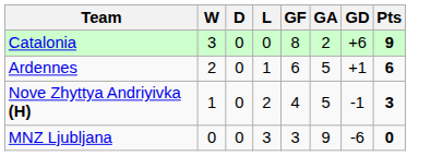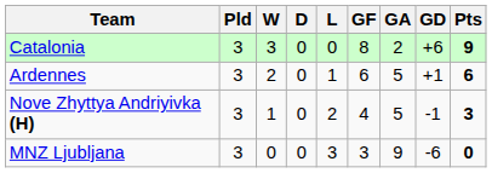 <table class="wikitable" style="text-align:center;">
 <tr>
 <th width=185>Team</th>
+<th width=20 abbr="Played">Pld</th>
 <th width=20 abbr="Won">W</th>
 <th width=20 abbr="Drawn">D</th>
 <th width=20 abbr="Lost">L</th>
 <th width=20 abbr="Goals for">GF</th>
 <th width=20 abbr="Goals against">GA</th>
 <th width=20 abbr="Goal difference">GD</th>
 <th width=20 abbr="Points">Pts</th>
 </tr>
 <tr bgcolor="#ccffcc">
 <td align=left> <a href='#'>Catalonia</a></td>
 <td>3</td>
+<td>3</td>
 <td>0</td>
 <td>0</td>
 <td>8</td>
 <td>2</td>
 <td>+6</td>
 <td><strong>9</strong></td>
 </tr>
 <tr>
 <td align=left> <a href='#'>Ardennes</a></td>
+<td>3</td>
 <td>2</td>
 <td>0</td>
 <td>1</td>
 <td>6</td>
 <td>5</td>
 <td>+1</td>
 <td><strong>6</strong></td>
 </tr>
 <tr>
 <td align=left> <a href='#'>Nove Zhyttya Andriyivka</a> <strong>(H)</strong></td>
+<td>3</td>
 <td>1</td>
 <td>0</td>
 <td>2</td>
 <td>4</td>
 <td>5</td>
 <td>-1</td>
 <td><strong>3</strong></td>
 </tr>
 <tr>
 <td align=left> <a href='#'>MNZ Ljubljana</a></td>
+<td>3</td>
 <td>0</td>
 <td>0</td>
 <td>3</td>
 <td>3</td>
 <td>9</td>
 <td>-6</td>
 <td><strong>0</strong></td>
 </tr>
 </table>
